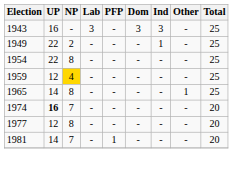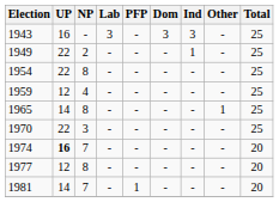 <table class="wikitable">
 <tr>
 <th><strong>Election</strong></th>
 <th><strong>UP</strong></th>
 <th><strong>NP</strong></th>
 <th><strong>Lab</strong></th>
 <th><strong>PFP</strong></th>
 <th><strong>Dom</strong></th>
 <th><strong>Ind</strong></th>
 <th><strong>Other</strong></th>
 <th><strong>Total</strong></th>
 </tr>
 <tr>
 <td>1943</td>
 <td align="center">16</td>
 <td align="center">-</td>
 <td align="center">3</td>
 <td align="center">-</td>
 <td align="center">3</td>
 <td align="center">3</td>
 <td align="center">-</td>
 <td align="center">25 </td>
 </tr>
 <tr>
 <td>1949</td>
 <td align="center">22</td>
 <td align="center">2</td>
 <td align="center">-</td>
 <td align="center">-</td>
 <td align="center">-</td>
 <td align="center">1</td>
 <td align="center">-</td>
 <td align="center">25 </td>
 </tr>
 <tr>
 <td>1954</td>
 <td align="center">22</td>
 <td align="center">8</td>
 <td align="center">-</td>
 <td align="center">-</td>
 <td align="center">-</td>
 <td align="center">-</td>
 <td align="center">-</td>
 <td align="center">25 </td>
 </tr>
 <tr>
 <td>1959</td>
 <td align="center">12</td>
-<td align="center" style="background: gold;">4</td>
+<td align="center">4</td>
 <td align="center">-</td>
 <td align="center">-</td>
 <td align="center">-</td>
 <td align="center">-</td>
 <td align="center">-</td>
 <td align="center">25 </td>
 </tr>
 <tr>
 <td>1965</td>
 <td align="center">14</td>
 <td align="center">8</td>
 <td align="center">-</td>
 <td align="center">-</td>
 <td align="center">-</td>
 <td align="center">-</td>
 <td align="center">1</td>
+<td align="center">25 </td>
+</tr>
+<tr>
+<td>1970</td>
+<td align="center">22</td>
+<td align="center">3</td>
+<td align="center">-</td>
+<td align="center">-</td>
+<td align="center">-</td>
+<td align="center">-</td>
+<td align="center">-</td>
 <td align="center">25 </td>
 </tr>
 <tr>
 <td>1974</td>
 <td align="center"><strong>16</strong></td>
 <td align="center">7</td>
 <td align="center">-</td>
 <td align="center">-</td>
 <td align="center">-</td>
 <td align="center">-</td>
 <td align="center">-</td>
 <td align="center">20 </td>
 </tr>
 <tr>
 <td>1977</td>
 <td align="center">12</td>
 <td align="center">8</td>
 <td align="center">-</td>
 <td align="center">-</td>
 <td align="center">-</td>
 <td align="center">-</td>
 <td align="center">-</td>
 <td align="center">20 </td>
 </tr>
 <tr>
 <td>1981</td>
 <td align="center">14</td>
 <td align="center">7</td>
 <td align="center">-</td>
 <td align="center">1</td>
 <td align="center">-</td>
 <td align="center">-</td>
 <td align="center">-</td>
 <td align="center">20 </td>
 </tr>
 <tr>
 </tr>
 </table>
